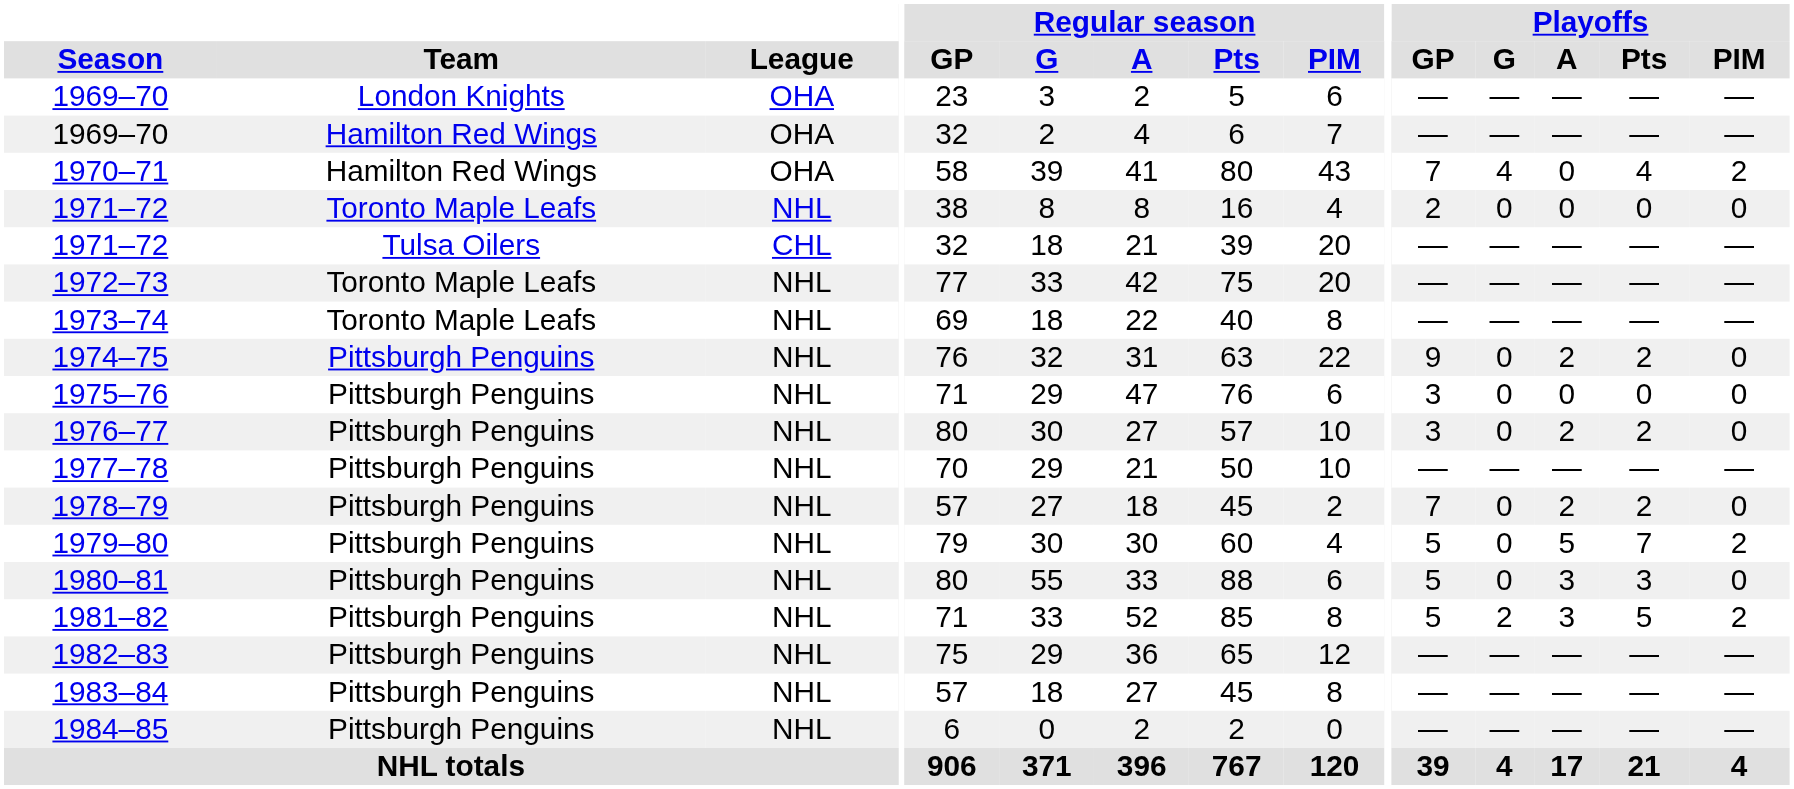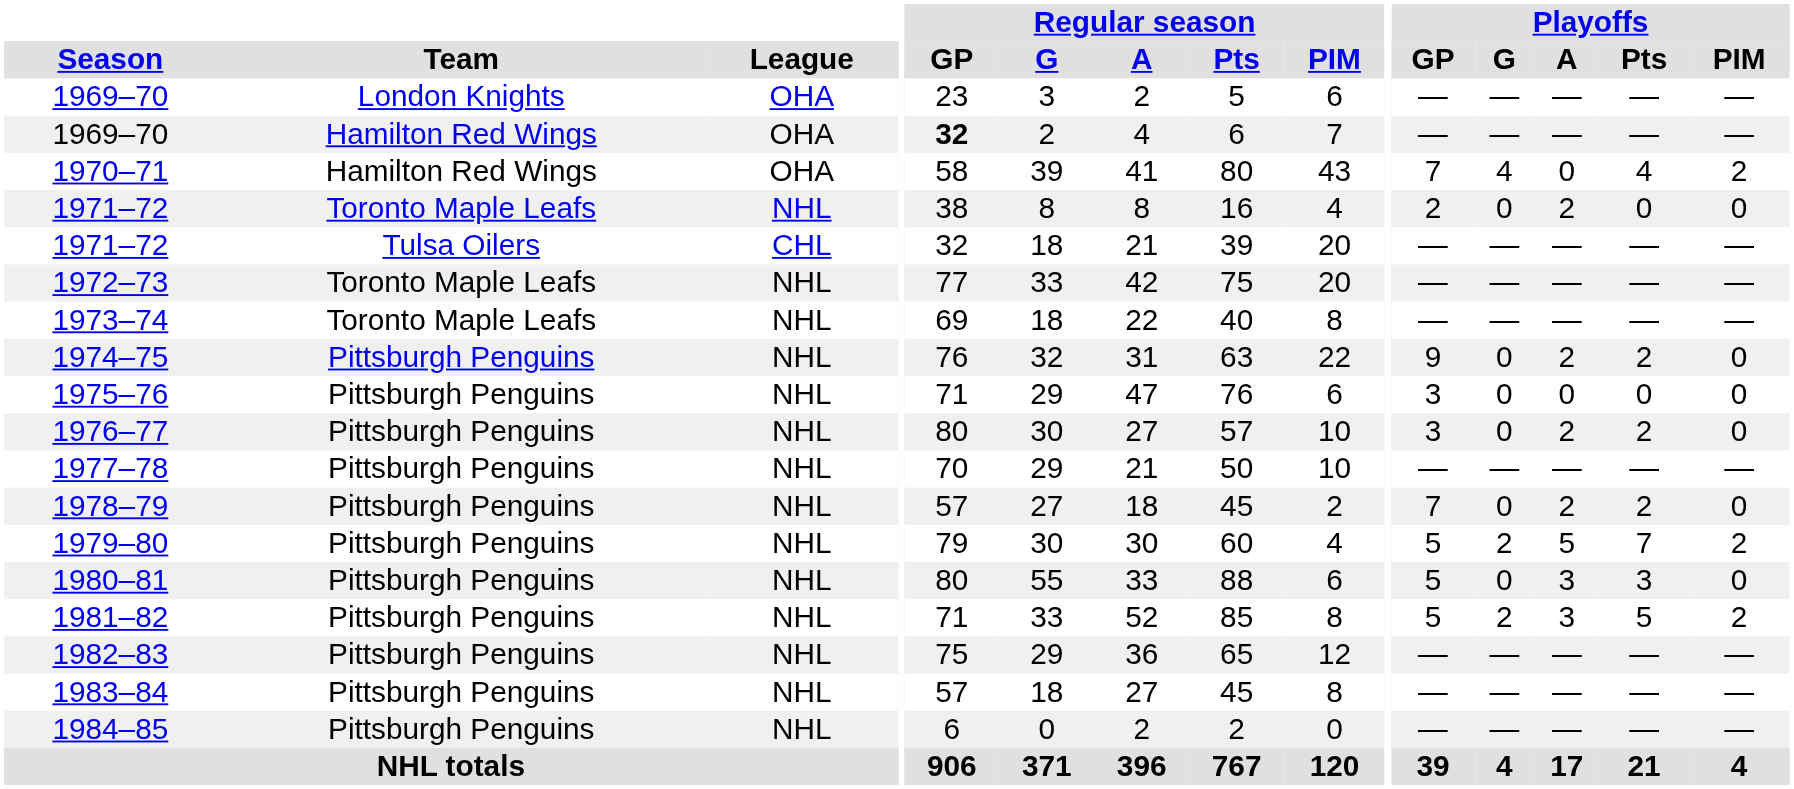 <table border="0" cellpadding="1" cellspacing="0" style="text-align:center; width:60em">
 <tr bgcolor="#e0e0e0">
 <th colspan="3" bgcolor="#ffffff"></th>
 <th rowspan="100" bgcolor="#ffffff"></th>
 <th colspan="5"><a href='#'>Regular season</a></th>
 <th rowspan="100" bgcolor="#ffffff"></th>
 <th colspan="5"><a href='#'>Playoffs</a></th>
 </tr>
 <tr bgcolor="#e0e0e0">
 <th><a href='#'>Season</a></th>
 <th>Team</th>
 <th>League</th>
 <th>GP</th>
 <th><a href='#'>G</a></th>
 <th><a href='#'>A</a></th>
 <th><a href='#'>Pts</a></th>
 <th><a href='#'>PIM</a></th>
 <th>GP</th>
 <th>G</th>
 <th>A</th>
 <th>Pts</th>
 <th>PIM</th>
 </tr>
 <tr>
 <td><a href='#'>1969–70</a></td>
 <td><a href='#'>London Knights</a></td>
 <td><a href='#'>OHA</a></td>
 <td>23</td>
 <td>3</td>
 <td>2</td>
 <td>5</td>
 <td>6</td>
 <td>—</td>
 <td>—</td>
 <td>—</td>
 <td>—</td>
 <td>—</td>
 </tr>
 <tr bgcolor="#f0f0f0">
 <td>1969–70</td>
 <td><a href='#'>Hamilton Red Wings</a></td>
 <td>OHA</td>
-<td>32</td>
+<td><strong>32</strong></td>
 <td>2</td>
 <td>4</td>
 <td>6</td>
 <td>7</td>
 <td>—</td>
 <td>—</td>
 <td>—</td>
 <td>—</td>
 <td>—</td>
 </tr>
 <tr>
 <td><a href='#'>1970–71</a></td>
 <td>Hamilton Red Wings</td>
 <td>OHA</td>
 <td>58</td>
 <td>39</td>
 <td>41</td>
 <td>80</td>
 <td>43</td>
 <td>7</td>
 <td>4</td>
 <td>0</td>
 <td>4</td>
 <td>2</td>
 </tr>
 <tr bgcolor="#f0f0f0">
 <td><a href='#'>1971–72</a></td>
 <td><a href='#'>Toronto Maple Leafs</a></td>
 <td><a href='#'>NHL</a></td>
 <td>38</td>
 <td>8</td>
 <td>8</td>
 <td>16</td>
 <td>4</td>
 <td>2</td>
 <td>0</td>
-<td>0</td>
+<td>2</td>
 <td>0</td>
 <td>0</td>
 </tr>
 <tr>
 <td><a href='#'>1971–72</a></td>
 <td><a href='#'>Tulsa Oilers</a></td>
 <td><a href='#'>CHL</a></td>
 <td>32</td>
 <td>18</td>
 <td>21</td>
 <td>39</td>
 <td>20</td>
 <td>—</td>
 <td>—</td>
 <td>—</td>
 <td>—</td>
 <td>—</td>
 </tr>
 <tr bgcolor="#f0f0f0">
 <td><a href='#'>1972–73</a></td>
 <td>Toronto Maple Leafs</td>
 <td>NHL</td>
 <td>77</td>
 <td>33</td>
 <td>42</td>
 <td>75</td>
 <td>20</td>
 <td>—</td>
 <td>—</td>
 <td>—</td>
 <td>—</td>
 <td>—</td>
 </tr>
 <tr>
 <td><a href='#'>1973–74</a></td>
 <td>Toronto Maple Leafs</td>
 <td>NHL</td>
 <td>69</td>
 <td>18</td>
 <td>22</td>
 <td>40</td>
 <td>8</td>
 <td>—</td>
 <td>—</td>
 <td>—</td>
 <td>—</td>
 <td>—</td>
 </tr>
 <tr bgcolor="#f0f0f0">
 <td><a href='#'>1974–75</a></td>
 <td><a href='#'>Pittsburgh Penguins</a></td>
 <td>NHL</td>
 <td>76</td>
 <td>32</td>
 <td>31</td>
 <td>63</td>
 <td>22</td>
 <td>9</td>
 <td>0</td>
 <td>2</td>
 <td>2</td>
 <td>0</td>
 </tr>
 <tr>
 <td><a href='#'>1975–76</a></td>
 <td>Pittsburgh Penguins</td>
 <td>NHL</td>
 <td>71</td>
 <td>29</td>
 <td>47</td>
 <td>76</td>
 <td>6</td>
 <td>3</td>
 <td>0</td>
 <td>0</td>
 <td>0</td>
 <td>0</td>
 </tr>
 <tr bgcolor="#f0f0f0">
 <td><a href='#'>1976–77</a></td>
 <td>Pittsburgh Penguins</td>
 <td>NHL</td>
 <td>80</td>
 <td>30</td>
 <td>27</td>
 <td>57</td>
 <td>10</td>
 <td>3</td>
 <td>0</td>
 <td>2</td>
 <td>2</td>
 <td>0</td>
 </tr>
 <tr>
 <td><a href='#'>1977–78</a></td>
 <td>Pittsburgh Penguins</td>
 <td>NHL</td>
 <td>70</td>
 <td>29</td>
 <td>21</td>
 <td>50</td>
 <td>10</td>
 <td>—</td>
 <td>—</td>
 <td>—</td>
 <td>—</td>
 <td>—</td>
 </tr>
 <tr bgcolor="#f0f0f0">
 <td><a href='#'>1978–79</a></td>
 <td>Pittsburgh Penguins</td>
 <td>NHL</td>
 <td>57</td>
 <td>27</td>
 <td>18</td>
 <td>45</td>
 <td>2</td>
 <td>7</td>
 <td>0</td>
 <td>2</td>
 <td>2</td>
 <td>0</td>
 </tr>
 <tr>
 <td><a href='#'>1979–80</a></td>
 <td>Pittsburgh Penguins</td>
 <td>NHL</td>
 <td>79</td>
 <td>30</td>
 <td>30</td>
 <td>60</td>
 <td>4</td>
 <td>5</td>
-<td>0</td>
+<td>2</td>
 <td>5</td>
 <td>7</td>
 <td>2</td>
 </tr>
 <tr bgcolor="#f0f0f0">
 <td><a href='#'>1980–81</a></td>
 <td>Pittsburgh Penguins</td>
 <td>NHL</td>
 <td>80</td>
 <td>55</td>
 <td>33</td>
 <td>88</td>
 <td>6</td>
 <td>5</td>
 <td>0</td>
 <td>3</td>
 <td>3</td>
 <td>0</td>
 </tr>
 <tr>
 <td><a href='#'>1981–82</a></td>
 <td>Pittsburgh Penguins</td>
 <td>NHL</td>
 <td>71</td>
 <td>33</td>
 <td>52</td>
 <td>85</td>
 <td>8</td>
 <td>5</td>
 <td>2</td>
 <td>3</td>
 <td>5</td>
 <td>2</td>
 </tr>
 <tr bgcolor="#f0f0f0">
 <td><a href='#'>1982–83</a></td>
 <td>Pittsburgh Penguins</td>
 <td>NHL</td>
 <td>75</td>
 <td>29</td>
 <td>36</td>
 <td>65</td>
 <td>12</td>
 <td>—</td>
 <td>—</td>
 <td>—</td>
 <td>—</td>
 <td>—</td>
 </tr>
 <tr>
 <td><a href='#'>1983–84</a></td>
 <td>Pittsburgh Penguins</td>
 <td>NHL</td>
 <td>57</td>
 <td>18</td>
 <td>27</td>
 <td>45</td>
 <td>8</td>
 <td>—</td>
 <td>—</td>
 <td>—</td>
 <td>—</td>
 <td>—</td>
 </tr>
 <tr bgcolor="#f0f0f0">
 <td><a href='#'>1984–85</a></td>
 <td>Pittsburgh Penguins</td>
 <td>NHL</td>
 <td>6</td>
 <td>0</td>
 <td>2</td>
 <td>2</td>
 <td>0</td>
 <td>—</td>
 <td>—</td>
 <td>—</td>
 <td>—</td>
 <td>—</td>
 </tr>
 <tr bgcolor="#e0e0e0">
 <th colspan="3">NHL totals</th>
 <th>906</th>
 <th>371</th>
 <th>396</th>
 <th>767</th>
 <th>120</th>
 <th>39</th>
 <th>4</th>
 <th>17</th>
 <th>21</th>
 <th>4</th>
 </tr>
 </table>
